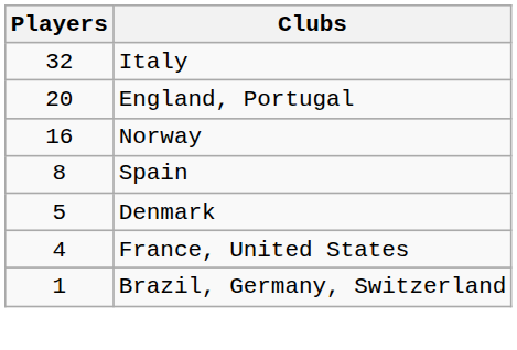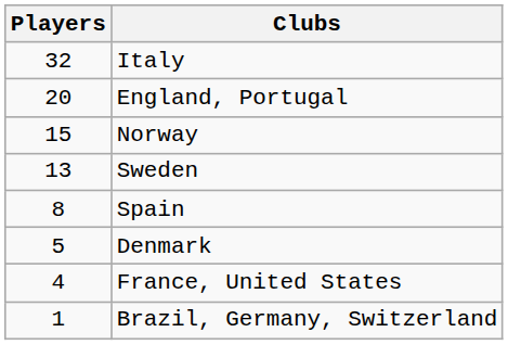 <table class="wikitable">
 <tr>
 <th>Players</th>
 <th>Clubs</th>
 </tr>
 <tr>
 <td align="center">32</td>
 <td> Italy</td>
 </tr>
 <tr>
 <td align="center">20</td>
 <td> England,  Portugal</td>
 </tr>
 <tr>
-<td align="center">16</td>
+<td align="center">15</td>
 <td> Norway</td>
+</tr>
+<tr>
+<td align="center">13</td>
+<td> Sweden</td>
 </tr>
 <tr>
 <td align="center">8</td>
 <td> Spain</td>
 </tr>
 <tr>
 <td align="center">5</td>
 <td> Denmark</td>
 </tr>
 <tr>
 <td align="center">4</td>
 <td> France,  United States</td>
 </tr>
 <tr>
 <td align="center">1</td>
 <td> Brazil,  Germany,  Switzerland</td>
 </tr>
 </table>
